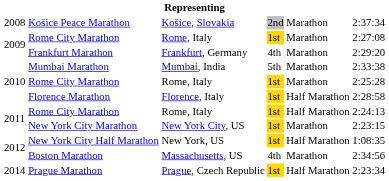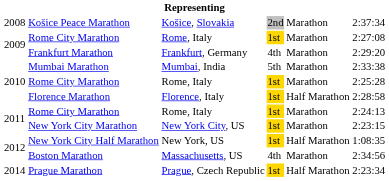 <table>
 <tr>
 <th colspan="6">Representing </th>
 </tr>
 <tr>
 <td>2008</td>
 <td><a href='#'>Košice Peace Marathon</a></td>
 <td><a href='#'>Košice</a>, <a href='#'>Slovakia</a></td>
 <td bgcolor=silver>2nd</td>
 <td>Marathon</td>
 <td>2:37:34</td>
 </tr>
 <tr>
 <td rowspan=2>2009</td>
 <td><a href='#'>Rome City Marathon</a></td>
 <td><a href='#'>Rome</a>, Italy</td>
 <td bgcolor=gold>1st</td>
 <td>Marathon</td>
 <td>2:27:08</td>
 </tr>
 <tr>
 <td><a href='#'>Frankfurt Marathon</a></td>
 <td><a href='#'>Frankfurt</a>, Germany</td>
 <td>4th</td>
 <td>Marathon</td>
 <td>2:29:20</td>
 </tr>
 <tr>
 <td rowspan=3>2010</td>
 <td><a href='#'>Mumbai Marathon</a></td>
 <td><a href='#'>Mumbai</a>, India</td>
 <td>5th</td>
 <td>Marathon</td>
 <td>2:33:38</td>
 </tr>
 <tr>
 <td><a href='#'>Rome City Marathon</a></td>
 <td>Rome, Italy</td>
 <td bgcolor=gold>1st</td>
 <td>Marathon</td>
 <td>2:25:28</td>
 </tr>
 <tr>
 <td><a href='#'>Florence Marathon</a></td>
 <td><a href='#'>Florence</a>, Italy</td>
 <td bgcolor=gold>1st</td>
 <td>Half Marathon</td>
 <td>2:28:58</td>
 </tr>
 <tr>
 <td rowspan=2>2011</td>
 <td><a href='#'>Rome City Marathon</a></td>
 <td>Rome, Italy</td>
 <td bgcolor=gold>1st</td>
-<td>Half Marathon</td>
+<td>Marathon</td>
 <td>2:24:13</td>
 </tr>
 <tr>
 <td><a href='#'>New York City Marathon</a></td>
 <td><a href='#'>New York City</a>, US</td>
 <td bgcolor=gold>1st</td>
 <td>Marathon</td>
 <td>2:23:15</td>
 </tr>
 <tr>
 <td rowspan=2>2012</td>
 <td><a href='#'>New York City Half Marathon</a></td>
 <td>New York, US</td>
 <td bgcolor=gold>1st</td>
 <td>Half Marathon</td>
 <td>1:08:35</td>
 </tr>
 <tr>
 <td><a href='#'>Boston Marathon</a></td>
 <td><a href='#'>Massachusetts</a>, US</td>
 <td>4th</td>
 <td>Marathon</td>
 <td>2:34:56</td>
 </tr>
 <tr>
 <td>2014</td>
 <td><a href='#'>Prague Marathon</a></td>
 <td><a href='#'>Prague</a>, Czech Republic</td>
 <td bgcolor=gold>1st</td>
 <td>Half Marathon</td>
 <td>2:23:34</td>
 </tr>
 </table>
